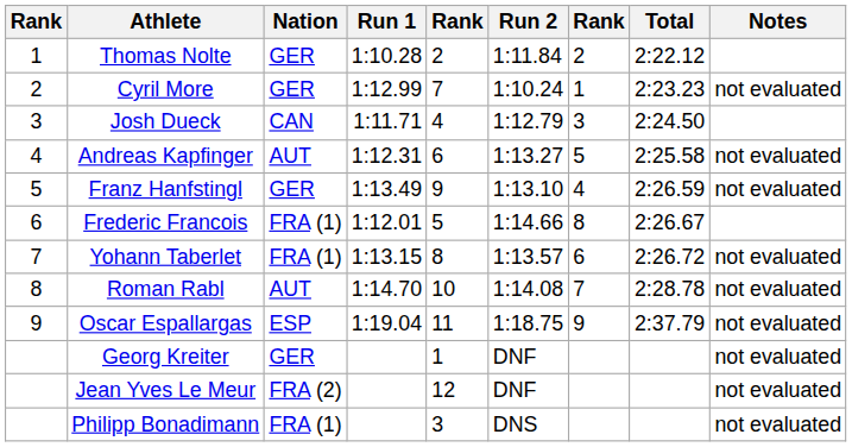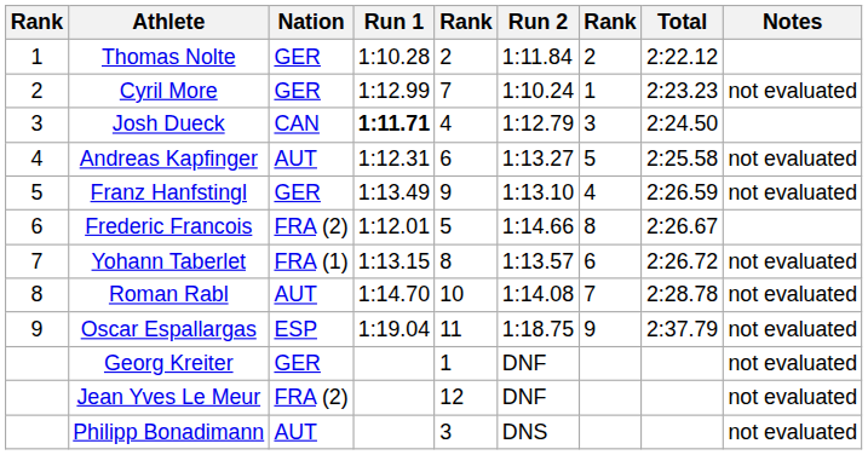 <table class=wikitable>
 <tr>
 <th>Rank</th>
 <th>Athlete</th>
 <th>Nation</th>
 <th>Run 1</th>
 <th>Rank</th>
 <th>Run 2</th>
 <th>Rank</th>
 <th>Total</th>
 <th>Notes</th>
 </tr>
 <tr bgcolor="#FFFFFF">
 <td align="center">1</td>
 <td align="center"><a href='#'>Thomas Nolte</a></td>
 <td> <a href='#'>GER</a></td>
 <td align="right">1:10.28</td>
 <td>2</td>
 <td>1:11.84</td>
 <td>2</td>
 <td>2:22.12</td>
 <td></td>
 </tr>
 <tr bgcolor="#FFFFFF">
 <td align="center">2</td>
 <td align="center"><a href='#'>Cyril More</a></td>
 <td> <a href='#'>GER</a></td>
 <td align="right">1:12.99</td>
 <td>7</td>
 <td>1:10.24</td>
 <td>1</td>
 <td>2:23.23</td>
 <td>not evaluated</td>
 </tr>
 <tr bgcolor="#FFFFFF">
 <td align="center">3</td>
 <td align="center"><a href='#'>Josh Dueck</a></td>
 <td> <a href='#'>CAN</a></td>
-<td align="right">1:11.71</td>
+<td align="right"><strong>1:11.71</strong></td>
 <td>4</td>
 <td>1:12.79</td>
 <td>3</td>
 <td>2:24.50</td>
 <td></td>
 </tr>
 <tr bgcolor="#FFFFFF">
 <td align="center">4</td>
 <td align="center"><a href='#'>Andreas Kapfinger</a></td>
 <td> <a href='#'>AUT</a></td>
 <td align="right">1:12.31</td>
 <td>6</td>
 <td>1:13.27</td>
 <td>5</td>
 <td>2:25.58</td>
 <td>not evaluated</td>
 </tr>
 <tr bgcolor="#FFFFFF">
 <td align="center">5</td>
 <td align="center"><a href='#'>Franz Hanfstingl</a></td>
 <td> <a href='#'>GER</a></td>
 <td align="right">1:13.49</td>
 <td>9</td>
 <td>1:13.10</td>
 <td>4</td>
 <td>2:26.59</td>
 <td>not evaluated</td>
 </tr>
 <tr bgcolor="#FFFFFF">
 <td align="center">6</td>
 <td align="center"><a href='#'>Frederic Francois</a></td>
-<td> <a href='#'>FRA</a> (1)</td>
+<td> <a href='#'>FRA</a> (2)</td>
 <td align="right">1:12.01</td>
 <td>5</td>
 <td>1:14.66</td>
 <td>8</td>
 <td>2:26.67</td>
 <td></td>
 </tr>
 <tr bgcolor="#FFFFFF">
 <td align="center">7</td>
 <td align="center"><a href='#'>Yohann Taberlet</a></td>
 <td> <a href='#'>FRA</a> (1)</td>
 <td align="right">1:13.15</td>
 <td>8</td>
 <td>1:13.57</td>
 <td>6</td>
 <td>2:26.72</td>
 <td>not evaluated</td>
 </tr>
 <tr bgcolor="#FFFFFF">
 <td align="center">8</td>
 <td align="center"><a href='#'>Roman Rabl</a></td>
 <td> <a href='#'>AUT</a></td>
 <td align="right">1:14.70</td>
 <td>10</td>
 <td>1:14.08</td>
 <td>7</td>
 <td>2:28.78</td>
 <td>not evaluated</td>
 </tr>
 <tr bgcolor="#FFFFFF">
 <td align="center">9</td>
 <td align="center"><a href='#'>Oscar Espallargas</a></td>
 <td> <a href='#'>ESP</a></td>
 <td align="right">1:19.04</td>
 <td>11</td>
 <td>1:18.75</td>
 <td>9</td>
 <td>2:37.79</td>
 <td>not evaluated</td>
 </tr>
 <tr bgcolor="#FFFFFF">
 <td align="center"></td>
 <td align="center"><a href='#'>Georg Kreiter</a></td>
 <td> <a href='#'>GER</a></td>
 <td align="right"></td>
 <td>1</td>
 <td>DNF</td>
 <td></td>
 <td></td>
 <td>not evaluated</td>
 </tr>
 <tr bgcolor="#FFFFFF">
 <td align="center"></td>
 <td align="center"><a href='#'>Jean Yves Le Meur</a></td>
 <td> <a href='#'>FRA</a> (2)</td>
 <td align="right"></td>
 <td>12</td>
 <td>DNF</td>
 <td></td>
 <td></td>
 <td>not evaluated</td>
 </tr>
 <tr bgcolor="#FFFFFF">
 <td align="center"></td>
 <td align="center"><a href='#'>Philipp Bonadimann</a></td>
-<td> <a href='#'>FRA</a> (1)</td>
+<td> <a href='#'>AUT</a></td>
 <td align="right"></td>
 <td>3</td>
 <td>DNS</td>
 <td></td>
 <td></td>
 <td>not evaluated</td>
 </tr>
 </table>
